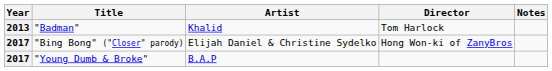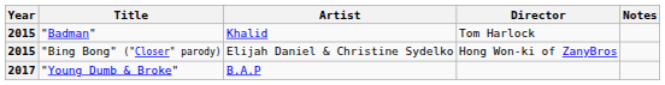 <table class="wikitable sortable">
 <tr>
 <th scope="col">Year</th>
 <th scope="col">Title</th>
 <th scope="col">Artist</th>
 <th scope="col">Director</th>
 <th scope="col">Notes</th>
 </tr>
 <tr>
-<th scope="row">2013</th>
+<th scope="row">2015</th>
 <td>"<a href='#'>Badman</a>"</td>
 <td><a href='#'>Khalid</a></td>
 <td>Tom Harlock</td>
 <td></td>
 </tr>
 <tr>
-<th scope="row">2017</th>
+<th scope="row">2015</th>
 <td>"Bing Bong" <small>("<a href='#'>Closer</a>" parody)</small></td>
 <td>Elijah Daniel & Christine Sydelko</td>
 <td>Hong Won-ki of <a href='#'>ZanyBros</a></td>
 <td></td>
 </tr>
 <tr>
 <th>2017</th>
 <td>"<a href='#'>Young Dumb & Broke</a>"</td>
 <td><a href='#'>B.A.P</a></td>
 <td></td>
 <td></td>
 </tr>
 </table>
